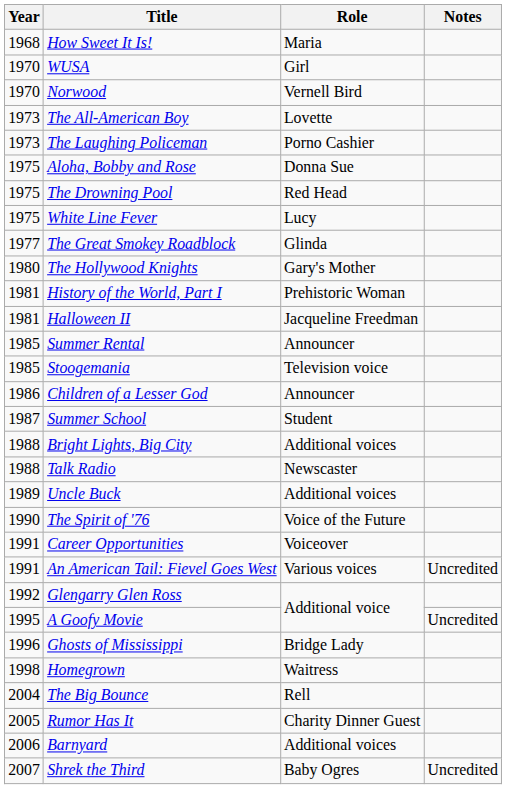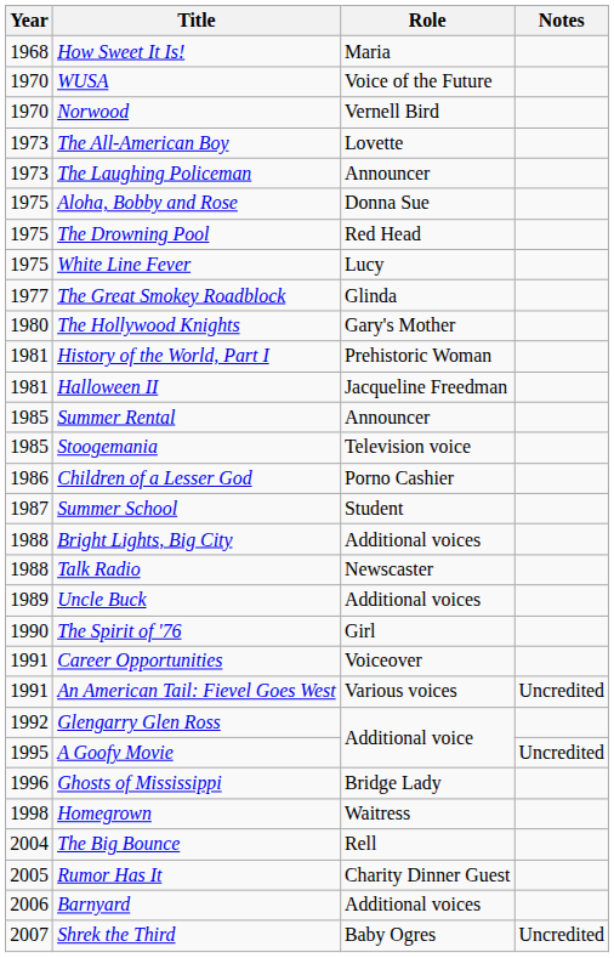 <table class="wikitable sortable">
 <tr>
 <th>Year</th>
 <th>Title</th>
 <th>Role</th>
 <th>Notes</th>
 </tr>
 <tr>
 <td>1968</td>
 <td><em><a href='#'>How Sweet It Is!</a></em></td>
 <td>Maria</td>
 <td></td>
 </tr>
 <tr>
 <td>1970</td>
 <td><a href='#'><em>WUSA</em></a></td>
-<td>Girl</td>
+<td>Voice of the Future</td>
 <td></td>
 </tr>
 <tr>
 <td>1970</td>
 <td><a href='#'><em>Norwood</em></a></td>
 <td>Vernell Bird</td>
 <td></td>
 </tr>
 <tr>
 <td>1973</td>
 <td><a href='#'><em>The All-American Boy</em></a></td>
 <td>Lovette</td>
 <td></td>
 </tr>
 <tr>
 <td>1973</td>
 <td><a href='#'><em>The Laughing Policeman</em></a></td>
-<td>Porno Cashier</td>
+<td>Announcer</td>
 <td></td>
 </tr>
 <tr>
 <td>1975</td>
 <td><em><a href='#'>Aloha, Bobby and Rose</a></em></td>
 <td>Donna Sue</td>
 <td></td>
 </tr>
 <tr>
 <td>1975</td>
 <td><a href='#'><em>The Drowning Pool</em></a></td>
 <td>Red Head</td>
 <td></td>
 </tr>
 <tr>
 <td>1975</td>
 <td><a href='#'><em>White Line Fever</em></a></td>
 <td>Lucy</td>
 <td></td>
 </tr>
 <tr>
 <td>1977</td>
 <td><em><a href='#'>The Great Smokey Roadblock</a></em></td>
 <td>Glinda</td>
 <td></td>
 </tr>
 <tr>
 <td>1980</td>
 <td><em><a href='#'>The Hollywood Knights</a></em></td>
 <td>Gary's Mother</td>
 <td></td>
 </tr>
 <tr>
 <td>1981</td>
 <td><em><a href='#'>History of the World, Part I</a></em></td>
 <td>Prehistoric Woman</td>
 <td></td>
 </tr>
 <tr>
 <td>1981</td>
 <td><a href='#'><em>Halloween II</em></a></td>
 <td>Jacqueline Freedman</td>
 <td></td>
 </tr>
 <tr>
 <td>1985</td>
 <td><em><a href='#'>Summer Rental</a></em></td>
 <td>Announcer</td>
 <td></td>
 </tr>
 <tr>
 <td>1985</td>
 <td><em><a href='#'>Stoogemania</a></em></td>
 <td>Television voice</td>
 <td></td>
 </tr>
 <tr>
 <td>1986</td>
 <td><a href='#'><em>Children of a Lesser God</em></a></td>
-<td>Announcer</td>
+<td>Porno Cashier</td>
 <td></td>
 </tr>
 <tr>
 <td>1987</td>
 <td><a href='#'><em>Summer School</em></a></td>
 <td>Student</td>
 <td></td>
 </tr>
 <tr>
 <td>1988</td>
 <td><a href='#'><em>Bright Lights, Big City</em></a></td>
 <td>Additional voices</td>
 <td></td>
 </tr>
 <tr>
 <td>1988</td>
 <td><a href='#'><em>Talk Radio</em></a></td>
 <td>Newscaster</td>
 <td></td>
 </tr>
 <tr>
 <td>1989</td>
 <td><em><a href='#'>Uncle Buck</a></em></td>
 <td>Additional voices</td>
 <td></td>
 </tr>
 <tr>
 <td>1990</td>
 <td><a href='#'><em>The Spirit of '76</em></a></td>
-<td>Voice of the Future</td>
+<td>Girl</td>
 <td></td>
 </tr>
 <tr>
 <td>1991</td>
 <td><a href='#'><em>Career Opportunities</em></a></td>
 <td>Voiceover</td>
 <td></td>
 </tr>
 <tr>
 <td>1991</td>
 <td><em><a href='#'>An American Tail: Fievel Goes West</a></em></td>
 <td>Various voices</td>
 <td>Uncredited</td>
 </tr>
 <tr>
 <td>1992</td>
 <td><a href='#'><em>Glengarry Glen Ross</em></a></td>
 <td rowspan="2">Additional voice</td>
 <td></td>
 </tr>
 <tr>
 <td>1995</td>
 <td><em><a href='#'>A Goofy Movie</a></em></td>
 <td>Uncredited</td>
 </tr>
 <tr>
 <td>1996</td>
 <td><em><a href='#'>Ghosts of Mississippi</a></em></td>
 <td>Bridge Lady</td>
 <td></td>
 </tr>
 <tr>
 <td>1998</td>
 <td><a href='#'><em>Homegrown</em></a></td>
 <td>Waitress</td>
 <td></td>
 </tr>
 <tr>
 <td>2004</td>
 <td><a href='#'><em>The Big Bounce</em></a></td>
 <td>Rell</td>
 <td></td>
 </tr>
 <tr>
 <td>2005</td>
 <td><a href='#'><em>Rumor Has It</em></a></td>
 <td>Charity Dinner Guest</td>
 <td></td>
 </tr>
 <tr>
 <td>2006</td>
 <td><a href='#'><em>Barnyard</em></a></td>
 <td>Additional voices</td>
 <td></td>
 </tr>
 <tr>
 <td>2007</td>
 <td><em><a href='#'>Shrek the Third</a></em></td>
 <td>Baby Ogres</td>
 <td>Uncredited</td>
 </tr>
 </table>
